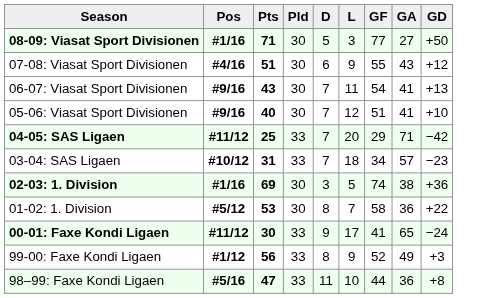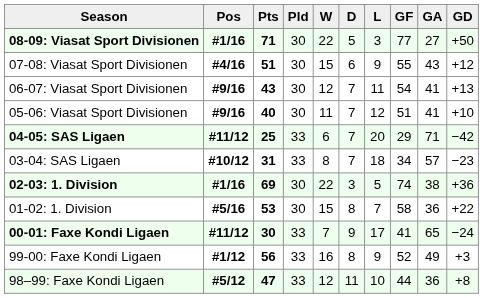 <table style=border-collapse:collapse border=1 cellspacing=0 cellpadding=5>
 <tr align=center bgcolor=#efefef>
 <th>Season</th>
 <th width=20>Pos</th>
 <th width=20>Pts</th>
 <th width=20>Pld</th>
+<th width=20>W</th>
 <th width=20>D</th>
 <th width=20>L</th>
 <th width=20>GF</th>
 <th width=20>GA</th>
 <th width=20>GD</th>
 </tr>
 <tr align=center bgcolor=eeffee>
 <td align=left><span><strong>08-09: Viasat Sport Divisionen</strong></span></td>
 <td><strong>#1/16</strong></td>
 <td><strong>71</strong></td>
 <td>30</td>
+<td>22</td>
 <td>5</td>
 <td>3</td>
 <td>77</td>
 <td>27</td>
 <td>+50</td>
 </tr>
 <tr align=center>
 <td align=left>07-08: Viasat Sport Divisionen</td>
 <td><strong>#4/16</strong></td>
 <td><strong>51</strong></td>
 <td>30</td>
+<td>15</td>
 <td>6</td>
 <td>9</td>
 <td>55</td>
 <td>43</td>
 <td>+12</td>
 </tr>
 <tr align=center>
 <td align=left>06-07: Viasat Sport Divisionen</td>
 <td><strong>#9/16</strong></td>
 <td><strong>43</strong></td>
 <td>30</td>
+<td>12</td>
 <td>7</td>
 <td>11</td>
 <td>54</td>
 <td>41</td>
 <td>+13</td>
 </tr>
 <tr align=center>
 <td align=left>05-06: Viasat Sport Divisionen</td>
 <td><strong>#9/16</strong></td>
 <td><strong>40</strong></td>
 <td>30</td>
+<td>11</td>
 <td>7</td>
 <td>12</td>
 <td>51</td>
 <td>41</td>
 <td>+10</td>
 </tr>
 <tr align=center bgcolor=eeffee>
 <td align=left><span><strong>04-05: SAS Ligaen </strong></span></td>
 <td><strong>#11/12</strong></td>
 <td><strong>25</strong></td>
 <td>33</td>
+<td>6</td>
 <td>7</td>
 <td>20</td>
 <td>29</td>
 <td>71</td>
 <td>−42</td>
 </tr>
 <tr align=center>
 <td align=left>03-04: SAS Ligaen</td>
 <td><strong>#10/12</strong></td>
 <td><strong>31</strong></td>
 <td>33</td>
+<td>8</td>
 <td>7</td>
 <td>18</td>
 <td>34</td>
 <td>57</td>
 <td>−23</td>
 </tr>
 <tr align=center bgcolor=eeffee>
 <td align=left><span><strong>02-03: 1. Division </strong></span></td>
 <td><strong>#1/16</strong></td>
 <td><strong>69</strong></td>
 <td>30</td>
+<td>22</td>
 <td>3</td>
 <td>5</td>
 <td>74</td>
 <td>38</td>
 <td>+36</td>
 </tr>
 <tr align=center>
 <td align=left>01-02: 1. Division</td>
-<td><strong>#5/12</strong></td>
+<td><strong>#5/16</strong></td>
 <td><strong>53</strong></td>
 <td>30</td>
+<td>15</td>
 <td>8</td>
 <td>7</td>
 <td>58</td>
 <td>36</td>
 <td>+22</td>
 </tr>
 <tr align=center bgcolor=eeffee>
 <td align=left><span><strong>00-01: Faxe Kondi Ligaen </strong></span></td>
 <td><strong>#11/12</strong></td>
 <td><strong>30</strong></td>
 <td>33</td>
+<td>7</td>
 <td>9</td>
 <td>17</td>
 <td>41</td>
 <td>65</td>
 <td>−24</td>
 </tr>
 <tr align=center>
 <td align=left>99-00: Faxe Kondi Ligaen</td>
 <td><strong>#1/12</strong></td>
 <td><strong>56</strong></td>
 <td>33</td>
+<td>16</td>
 <td>8</td>
 <td>9</td>
 <td>52</td>
 <td>49</td>
 <td>+3</td>
 </tr>
 <tr align=center bgcolor=eeffee>
 <td align=left>98–99: Faxe Kondi Ligaen</td>
-<td><strong>#5/16</strong></td>
+<td><strong>#5/12</strong></td>
 <td><strong>47</strong></td>
 <td>33</td>
+<td>12</td>
 <td>11</td>
 <td>10</td>
 <td>44</td>
 <td>36</td>
 <td>+8</td>
 </tr>
 </table>
